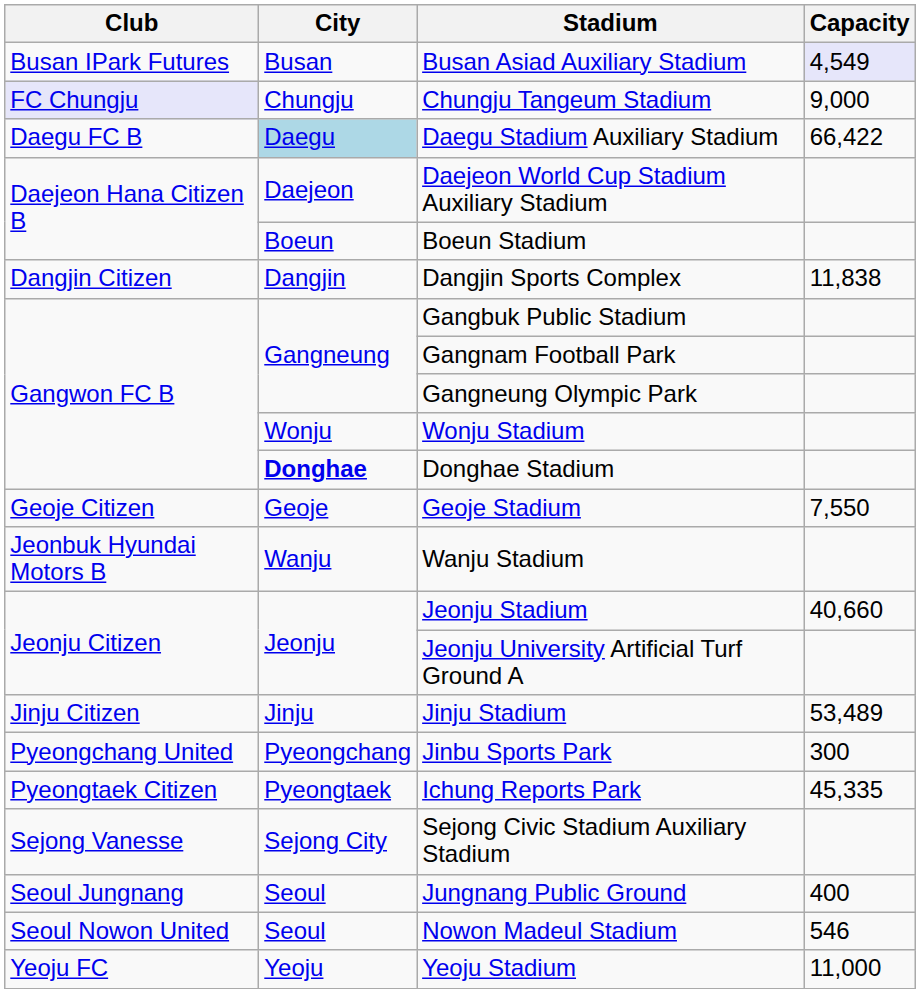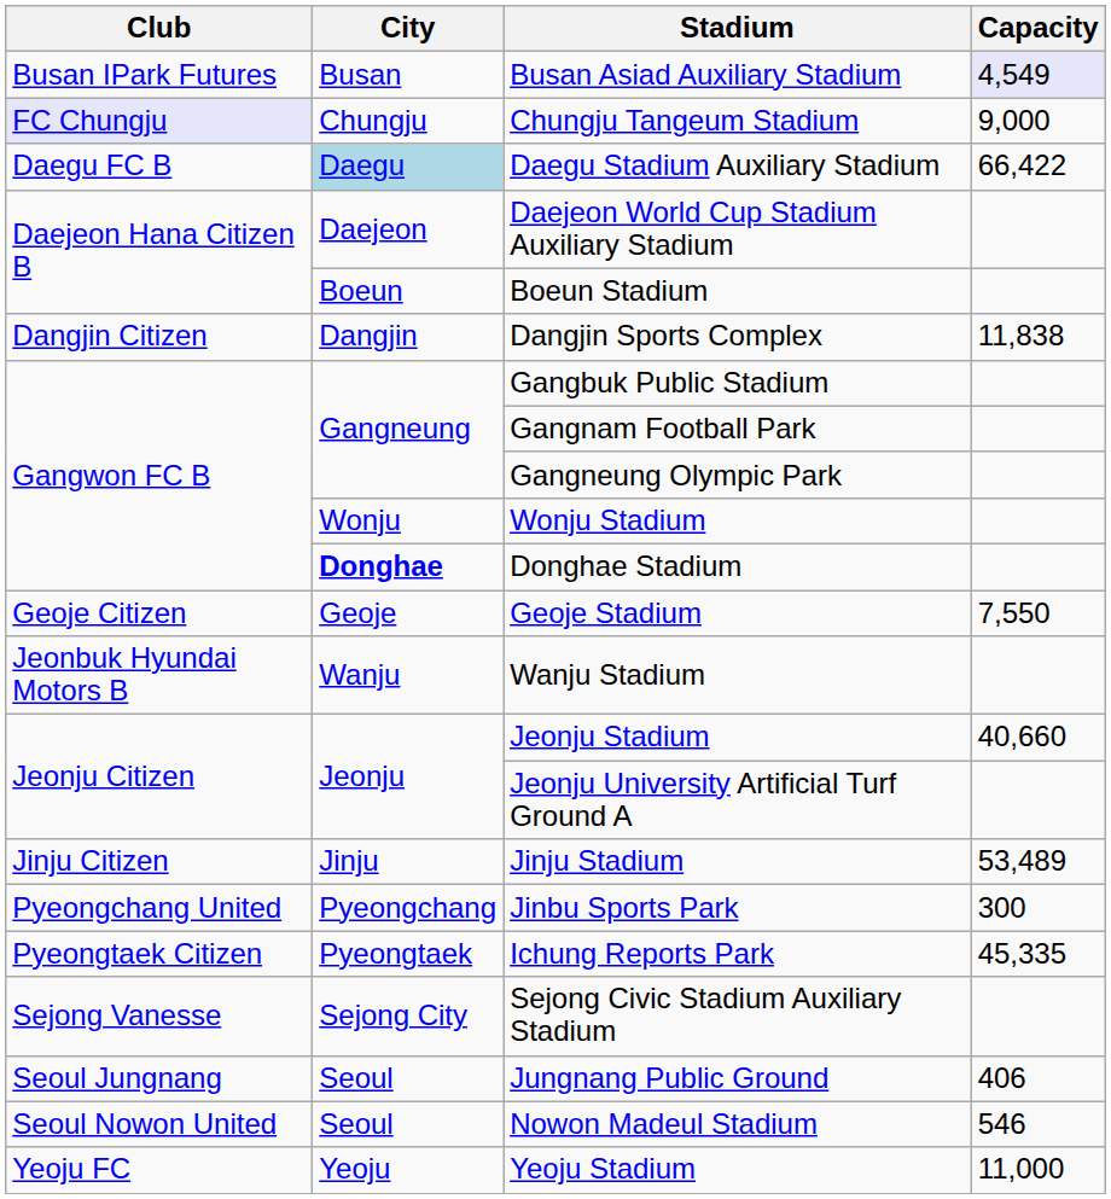 <table class="wikitable sortable" style="text-align: left;">
 <tr>
 <th>Club</th>
 <th>City</th>
 <th>Stadium</th>
 <th>Capacity</th>
 </tr>
 <tr>
 <td><a href='#'>Busan IPark Futures</a></td>
 <td><a href='#'>Busan</a></td>
 <td><a href='#'>Busan Asiad Auxiliary Stadium</a></td>
 <td style="background: lavender;">4,549</td>
 </tr>
 <tr>
 <td style="background: lavender;"><a href='#'>FC Chungju</a></td>
 <td><a href='#'>Chungju</a></td>
 <td><a href='#'>Chungju Tangeum Stadium</a></td>
 <td>9,000</td>
 </tr>
 <tr>
 <td><a href='#'>Daegu FC B</a></td>
 <td style="background: lightblue;"><a href='#'>Daegu</a></td>
 <td><a href='#'>Daegu Stadium</a> Auxiliary Stadium</td>
 <td>66,422</td>
 </tr>
 <tr>
 <td rowspan="2"><a href='#'>Daejeon Hana Citizen B</a></td>
 <td><a href='#'>Daejeon</a></td>
 <td><a href='#'>Daejeon World Cup Stadium</a> Auxiliary Stadium</td>
 <td></td>
 </tr>
 <tr>
 <td><a href='#'>Boeun</a></td>
 <td>Boeun Stadium</td>
 <td></td>
 </tr>
 <tr>
 <td><a href='#'>Dangjin Citizen</a></td>
 <td><a href='#'>Dangjin</a></td>
 <td>Dangjin Sports Complex</td>
 <td>11,838</td>
 </tr>
 <tr>
 <td rowspan="5"><a href='#'>Gangwon FC B</a></td>
 <td rowspan="3"><a href='#'>Gangneung</a></td>
 <td>Gangbuk Public Stadium</td>
 <td></td>
 </tr>
 <tr>
 <td>Gangnam Football Park</td>
 <td></td>
 </tr>
 <tr>
 <td>Gangneung Olympic Park</td>
 <td></td>
 </tr>
 <tr>
 <td><a href='#'>Wonju</a></td>
 <td><a href='#'>Wonju Stadium</a></td>
 <td></td>
 </tr>
 <tr>
 <td><strong><a href='#'>Donghae</a></strong></td>
 <td>Donghae Stadium</td>
 <td></td>
 </tr>
 <tr>
 <td><a href='#'>Geoje Citizen</a></td>
 <td><a href='#'>Geoje</a></td>
 <td><a href='#'>Geoje Stadium</a></td>
 <td>7,550</td>
 </tr>
 <tr>
 <td><a href='#'>Jeonbuk Hyundai Motors B</a></td>
 <td><a href='#'>Wanju</a></td>
 <td>Wanju Stadium</td>
 <td></td>
 </tr>
 <tr>
 <td rowspan="2"><a href='#'>Jeonju Citizen</a></td>
 <td rowspan="2"><a href='#'>Jeonju</a></td>
 <td><a href='#'>Jeonju Stadium</a></td>
 <td>40,660</td>
 </tr>
 <tr>
 <td><a href='#'>Jeonju University</a> Artificial Turf Ground A</td>
 <td></td>
 </tr>
 <tr>
 <td><a href='#'>Jinju Citizen</a></td>
 <td><a href='#'>Jinju</a></td>
 <td><a href='#'>Jinju Stadium</a></td>
 <td>53,489</td>
 </tr>
 <tr>
 <td><a href='#'>Pyeongchang United</a></td>
 <td><a href='#'>Pyeongchang</a></td>
 <td><a href='#'>Jinbu Sports Park</a></td>
 <td>300</td>
 </tr>
 <tr>
 <td><a href='#'>Pyeongtaek Citizen</a></td>
 <td><a href='#'>Pyeongtaek</a></td>
 <td><a href='#'>Ichung Reports Park</a></td>
 <td>45,335</td>
 </tr>
 <tr>
 <td><a href='#'>Sejong Vanesse</a></td>
 <td><a href='#'>Sejong City</a></td>
 <td>Sejong Civic Stadium Auxiliary Stadium</td>
 <td></td>
 </tr>
 <tr>
 <td><a href='#'>Seoul Jungnang</a></td>
 <td><a href='#'>Seoul</a></td>
 <td><a href='#'>Jungnang Public Ground</a></td>
-<td>400</td>
+<td>406</td>
 </tr>
 <tr>
 <td><a href='#'>Seoul Nowon United</a></td>
 <td><a href='#'>Seoul</a></td>
 <td><a href='#'>Nowon Madeul Stadium</a></td>
 <td>546</td>
 </tr>
 <tr>
 <td><a href='#'>Yeoju FC</a></td>
 <td><a href='#'>Yeoju</a></td>
 <td><a href='#'>Yeoju Stadium</a></td>
 <td>11,000</td>
 </tr>
 </table>
